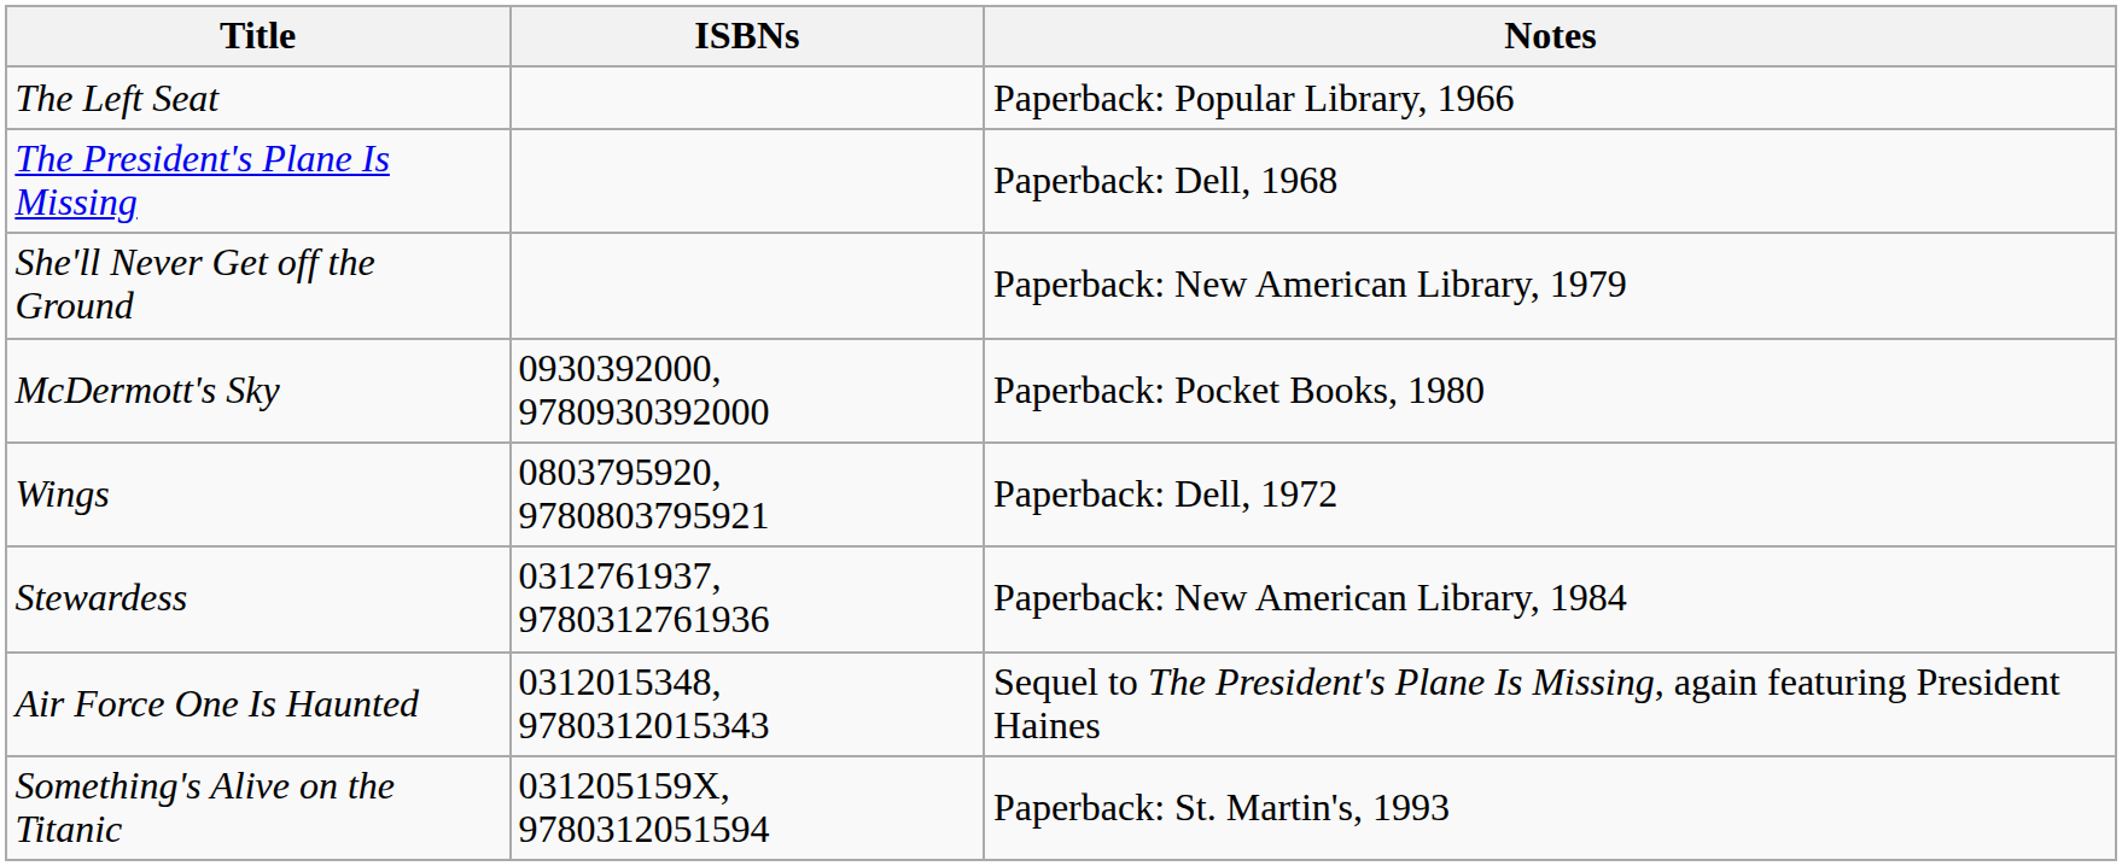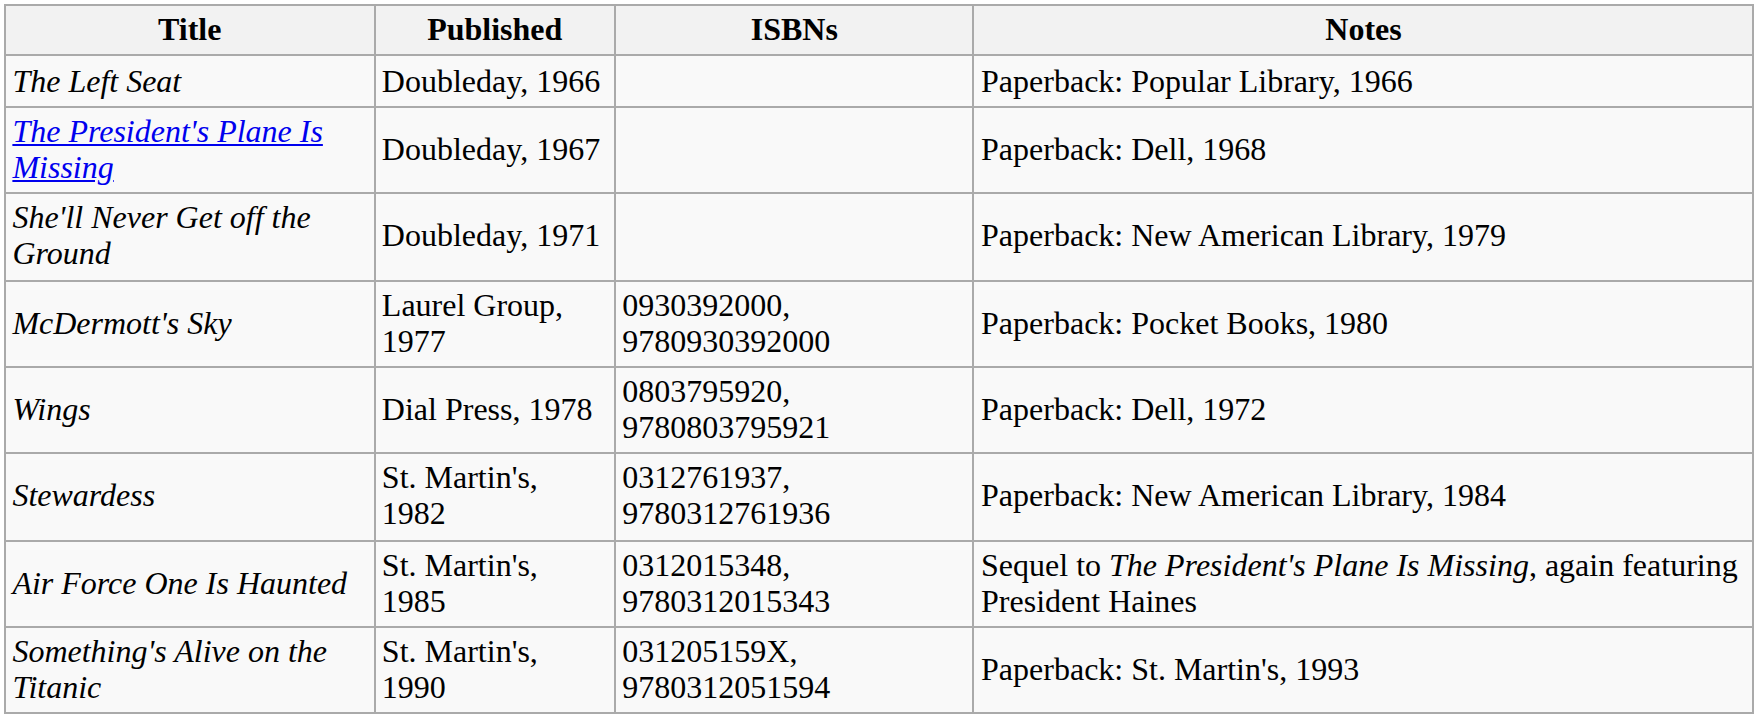 <table class="wikitable" style="width:99%;">
 <tr>
 <th>Title</th>
+<th>Published</th>
 <th>ISBNs</th>
 <th>Notes</th>
 </tr>
 <tr>
 <td><em>The Left Seat</em></td>
+<td>Doubleday, 1966</td>
 <td></td>
 <td>Paperback: Popular Library, 1966</td>
 </tr>
 <tr>
 <td><em><a href='#'>The President's Plane Is Missing</a></em></td>
+<td>Doubleday, 1967</td>
 <td></td>
 <td>Paperback: Dell, 1968</td>
 </tr>
 <tr>
 <td><em>She'll Never Get off the Ground</em></td>
+<td>Doubleday, 1971</td>
 <td></td>
 <td>Paperback: New American Library, 1979</td>
 </tr>
 <tr>
 <td><em>McDermott's Sky</em></td>
+<td>Laurel Group, 1977</td>
 <td>0930392000, 9780930392000</td>
 <td>Paperback: Pocket Books, 1980</td>
 </tr>
 <tr>
 <td><em>Wings</em></td>
+<td>Dial Press, 1978</td>
 <td>0803795920, 9780803795921</td>
 <td>Paperback: Dell, 1972</td>
 </tr>
 <tr>
 <td><em>Stewardess</em></td>
+<td>St. Martin's, 1982</td>
 <td>0312761937, 9780312761936</td>
 <td>Paperback: New American Library, 1984</td>
 </tr>
 <tr>
 <td><em>Air Force One Is Haunted</em></td>
+<td>St. Martin's, 1985</td>
 <td>0312015348, 9780312015343</td>
 <td>Sequel to <em>The President's Plane Is Missing</em>, again featuring President Haines</td>
 </tr>
 <tr>
 <td><em>Something's Alive on the Titanic</em></td>
+<td>St. Martin's, 1990</td>
 <td>031205159X, 9780312051594</td>
 <td>Paperback: St. Martin's, 1993</td>
 </tr>
 </table>
